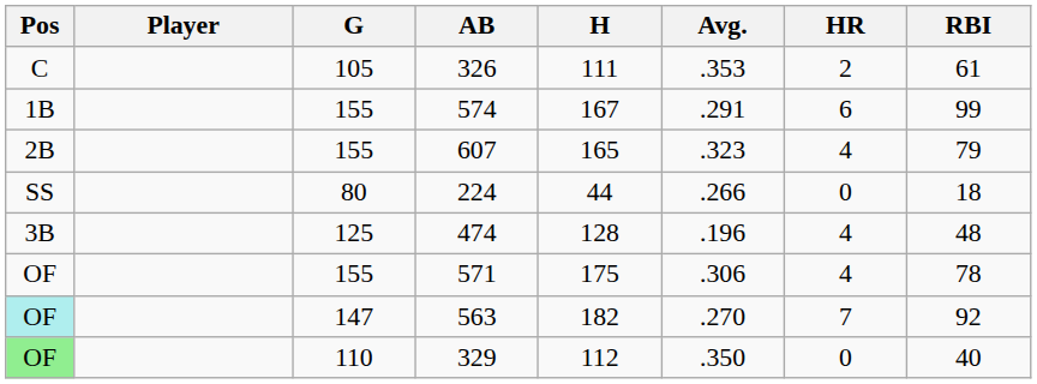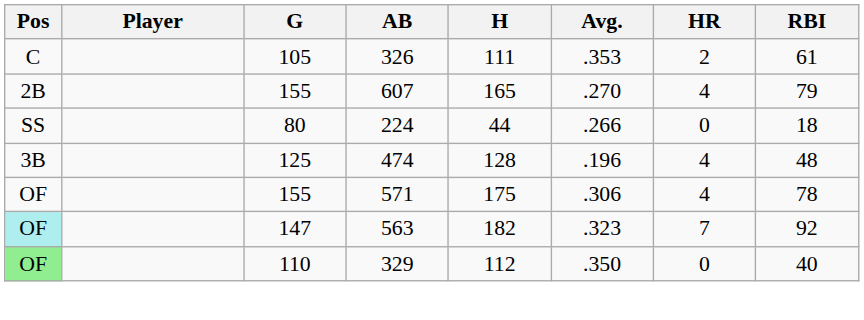 <table class="wikitable sortable">
 <tr>
 <th bgcolor="#DDDDFF" width="5%">Pos</th>
 <th bgcolor="#DDDDFF" width="16%">Player</th>
 <th bgcolor="#DDDDFF" width="9%">G</th>
 <th bgcolor="#DDDDFF" width="9%">AB</th>
 <th bgcolor="#DDDDFF" width="9%">H</th>
 <th bgcolor="#DDDDFF" width="9%">Avg.</th>
 <th bgcolor="#DDDDFF" width="9%">HR</th>
 <th bgcolor="#DDDDFF" width="9%">RBI</th>
 </tr>
 <tr align="center">
 <td>C</td>
 <td></td>
 <td>105</td>
 <td>326</td>
 <td>111</td>
 <td>.353</td>
 <td>2</td>
 <td>61</td>
 </tr>
 <tr align="center">
-<td>1B</td>
-<td></td>
-<td>155</td>
-<td>574</td>
-<td>167</td>
-<td>.291</td>
-<td>6</td>
-<td>99</td>
-</tr>
-<tr align="center">
 <td>2B</td>
 <td></td>
 <td>155</td>
 <td>607</td>
 <td>165</td>
-<td>.323</td>
+<td>.270</td>
 <td>4</td>
 <td>79</td>
 </tr>
 <tr align="center">
 <td>SS</td>
 <td></td>
 <td>80</td>
 <td>224</td>
 <td>44</td>
 <td>.266</td>
 <td>0</td>
 <td>18</td>
 </tr>
 <tr align="center">
 <td>3B</td>
 <td></td>
 <td>125</td>
 <td>474</td>
 <td>128</td>
 <td>.196</td>
 <td>4</td>
 <td>48</td>
 </tr>
 <tr align="center">
 <td>OF</td>
 <td></td>
 <td>155</td>
 <td>571</td>
 <td>175</td>
 <td>.306</td>
 <td>4</td>
 <td>78</td>
 </tr>
 <tr align="center">
 <td style="background: paleturquoise;">OF</td>
 <td></td>
 <td>147</td>
 <td>563</td>
 <td>182</td>
-<td>.270</td>
+<td>.323</td>
 <td>7</td>
 <td>92</td>
 </tr>
 <tr align="center">
 <td style="background: lightgreen;">OF</td>
 <td></td>
 <td>110</td>
 <td>329</td>
 <td>112</td>
 <td>.350</td>
 <td>0</td>
 <td>40</td>
 </tr>
 </table>
